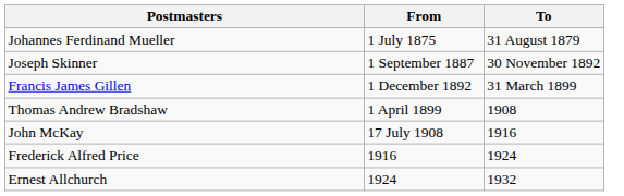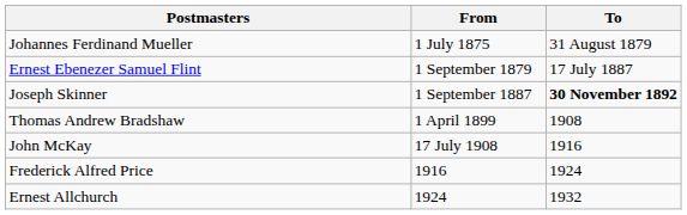 <table class="wikitable">
 <tr>
 <th width="60%">Postmasters</th>
 <th width="20%">From</th>
 <th width="20%">To</th>
 </tr>
 <tr>
 <td>Johannes Ferdinand Mueller</td>
 <td>1 July 1875</td>
 <td>31 August 1879</td>
 </tr>
 <tr>
+<td><a href='#'>Ernest Ebenezer Samuel Flint</a></td>
+<td>1 September 1879</td>
+<td>17 July 1887</td>
+</tr>
+<tr>
 <td>Joseph Skinner</td>
 <td>1 September 1887</td>
-<td>30 November 1892</td>
-</tr>
-<tr>
-<td><a href='#'>Francis James Gillen</a></td>
-<td>1 December 1892</td>
-<td>31 March 1899</td>
+<td><strong>30 November 1892</strong></td>
 </tr>
 <tr>
 <td>Thomas Andrew Bradshaw</td>
 <td>1 April 1899</td>
 <td>1908</td>
 </tr>
 <tr>
 <td>John McKay</td>
 <td>17 July 1908</td>
 <td>1916</td>
 </tr>
 <tr>
 <td>Frederick Alfred Price</td>
 <td>1916</td>
 <td>1924</td>
 </tr>
 <tr>
 <td>Ernest Allchurch</td>
 <td>1924</td>
 <td>1932</td>
 </tr>
 </table>
